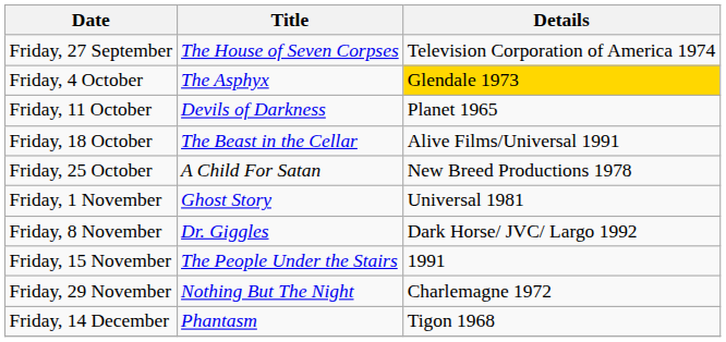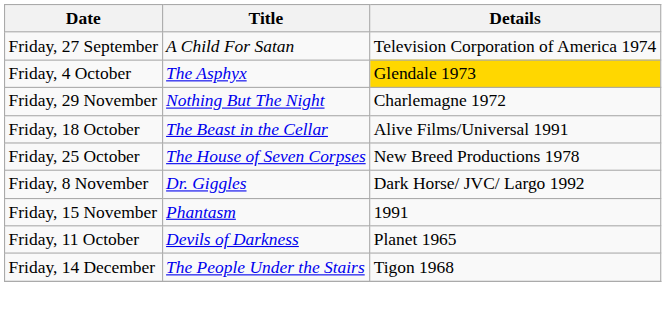 <table class="wikitable">
 <tr>
 <th>Date</th>
 <th>Title</th>
 <th>Details</th>
 </tr>
 <tr>
 <td>Friday, 27 September</td>
-<td><em><a href='#'>The House of Seven Corpses</a></em></td>
+<td><em>A Child For Satan</em></td>
 <td>Television Corporation of America 1974</td>
 </tr>
 <tr>
 <td>Friday, 4 October</td>
 <td><em><a href='#'>The Asphyx</a></em></td>
 <td style="background: gold;">Glendale 1973</td>
 </tr>
 <tr>
-<td>Friday, 11 October</td>
-<td><em><a href='#'>Devils of Darkness</a></em></td>
-<td>Planet 1965</td>
+<td>Friday, 29 November</td>
+<td><em><a href='#'>Nothing But The Night</a></em></td>
+<td>Charlemagne 1972</td>
 </tr>
 <tr>
 <td>Friday, 18 October</td>
 <td><em><a href='#'>The Beast in the Cellar</a></em></td>
 <td>Alive Films/Universal 1991</td>
 </tr>
 <tr>
 <td>Friday, 25 October</td>
-<td><em>A Child For Satan</em></td>
+<td><em><a href='#'>The House of Seven Corpses</a></em></td>
 <td>New Breed Productions 1978</td>
-</tr>
-<tr>
-<td>Friday, 1 November</td>
-<td><em><a href='#'>Ghost Story</a></em></td>
-<td>Universal 1981</td>
 </tr>
 <tr>
 <td>Friday, 8 November</td>
 <td><em><a href='#'>Dr. Giggles</a></em></td>
 <td>Dark Horse/ JVC/ Largo 1992</td>
 </tr>
 <tr>
 <td>Friday, 15 November</td>
-<td><em><a href='#'>The People Under the Stairs</a></em></td>
+<td><em><a href='#'>Phantasm</a></em></td>
 <td>1991</td>
 </tr>
 <tr>
-<td>Friday, 29 November</td>
-<td><em><a href='#'>Nothing But The Night</a></em></td>
-<td>Charlemagne 1972</td>
+<td>Friday, 11 October</td>
+<td><em><a href='#'>Devils of Darkness</a></em></td>
+<td>Planet 1965</td>
 </tr>
 <tr>
 <td>Friday, 14 December</td>
-<td><em><a href='#'>Phantasm</a></em></td>
+<td><em><a href='#'>The People Under the Stairs</a></em></td>
 <td>Tigon 1968</td>
 </tr>
 <tr>
 </tr>
 </table>
